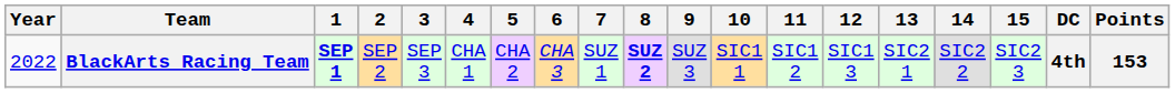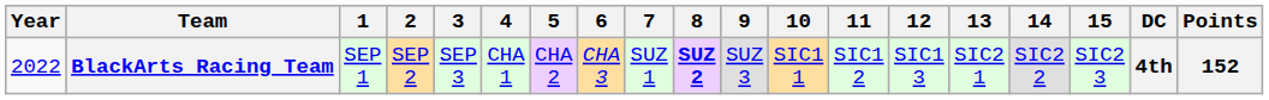 <table class="wikitable" style="text-align:center; font-size:85%">
 <tr>
 <th>Year</th>
 <th>Team</th>
 <th>1</th>
 <th>2</th>
 <th>3</th>
 <th>4</th>
 <th>5</th>
 <th>6</th>
 <th>7</th>
 <th>8</th>
 <th>9</th>
 <th>10</th>
 <th>11</th>
 <th>12</th>
 <th>13</th>
 <th>14</th>
 <th>15</th>
 <th>DC</th>
 <th>Points</th>
 </tr>
 <tr>
 <td><a href='#'>2022</a></td>
 <th><a href='#'>BlackArts Racing Team</a></th>
-<td style=background:#DFFFDF><strong><a href='#'>SEP<br>1</a><br></strong></td>
+<td style=background:#DFFFDF><a href='#'>SEP<br>1</a><br></td>
 <td style=background:#FFDF9F><a href='#'>SEP<br>2</a><br></td>
 <td style=background:#DFFFDF><a href='#'>SEP<br>3</a><br></td>
 <td style=background:#DFFFDF><a href='#'>CHA<br>1</a><br></td>
 <td style=background:#EFCFFF><a href='#'>CHA<br>2</a><br></td>
 <td style=background:#FFDF9F><em><a href='#'>CHA<br>3</a></em><br></td>
 <td style=background:#DFFFDF><a href='#'>SUZ<br>1</a><br></td>
 <td style=background:#EFCFFF><strong><a href='#'>SUZ<br>2</a><br></strong></td>
 <td style=background:#DFDFDF><a href='#'>SUZ<br>3</a><br></td>
 <td style=background:#FFDF9F><a href='#'>SIC1<br>1</a><br></td>
 <td style=background:#DFFFDF><a href='#'>SIC1<br>2</a><br></td>
 <td style=background:#DFFFDF><a href='#'>SIC1<br>3</a><br></td>
 <td style=background:#DFFFDF><a href='#'>SIC2<br>1</a><br></td>
 <td style=background:#DFDFDF><a href='#'>SIC2<br>2</a><br></td>
 <td style=background:#DFFFDF><a href='#'>SIC2<br>3</a><br></td>
 <th>4th</th>
-<th>153</th>
+<th>152</th>
 </tr>
 </table>
